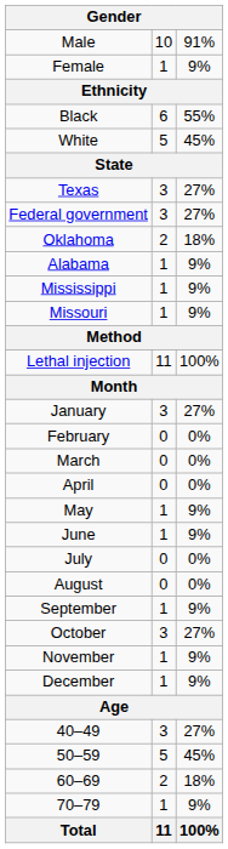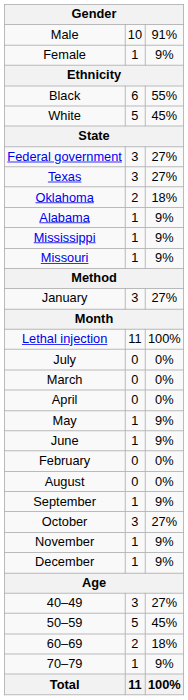 <table class="wikitable" style="text-align:center;">
 <tr>
 <th colspan="3">Gender</th>
 </tr>
 <tr>
 <td>Male</td>
 <td>10</td>
 <td>91%</td>
 </tr>
 <tr>
 <td>Female</td>
 <td>1</td>
 <td>9%</td>
 </tr>
 <tr>
 <th colspan="3">Ethnicity</th>
 </tr>
 <tr>
 <td>Black</td>
 <td>6</td>
 <td>55%</td>
 </tr>
 <tr>
 <td>White</td>
 <td>5</td>
 <td>45%</td>
 </tr>
 <tr>
 <th colspan="3">State</th>
 </tr>
 <tr>
-<td><a href='#'>Texas</a></td>
+<td><a href='#'>Federal government</a></td>
 <td>3</td>
 <td>27%</td>
 </tr>
 <tr>
-<td><a href='#'>Federal government</a></td>
+<td><a href='#'>Texas</a></td>
 <td>3</td>
 <td>27%</td>
 </tr>
 <tr>
 <td><a href='#'>Oklahoma</a></td>
 <td>2</td>
 <td>18%</td>
 </tr>
 <tr>
 <td><a href='#'>Alabama</a></td>
 <td>1</td>
 <td>9%</td>
 </tr>
 <tr>
 <td><a href='#'>Mississippi</a></td>
 <td>1</td>
 <td>9%</td>
 </tr>
 <tr>
 <td><a href='#'>Missouri</a></td>
 <td>1</td>
 <td>9%</td>
 </tr>
 <tr>
 <th colspan="3">Method</th>
 </tr>
 <tr>
+<td>January</td>
+<td>3</td>
+<td>27%</td>
+</tr>
+<tr>
+<th colspan="3">Month</th>
+</tr>
+<tr>
 <td><a href='#'>Lethal injection</a></td>
 <td>11</td>
 <td>100%</td>
 </tr>
 <tr>
-<th colspan="3">Month</th>
-</tr>
-<tr>
-<td>January</td>
-<td>3</td>
-<td>27%</td>
-</tr>
-<tr>
-<td>February</td>
+<td>July</td>
 <td>0</td>
 <td>0%</td>
 </tr>
 <tr>
 <td>March</td>
 <td>0</td>
 <td>0%</td>
 </tr>
 <tr>
 <td>April</td>
 <td>0</td>
 <td>0%</td>
 </tr>
 <tr>
 <td>May</td>
 <td>1</td>
 <td>9%</td>
 </tr>
 <tr>
 <td>June</td>
 <td>1</td>
 <td>9%</td>
 </tr>
 <tr>
-<td>July</td>
+<td>February</td>
 <td>0</td>
 <td>0%</td>
 </tr>
 <tr>
 <td>August</td>
 <td>0</td>
 <td>0%</td>
 </tr>
 <tr>
 <td>September</td>
 <td>1</td>
 <td>9%</td>
 </tr>
 <tr>
 <td>October</td>
 <td>3</td>
 <td>27%</td>
 </tr>
 <tr>
 <td>November</td>
 <td>1</td>
 <td>9%</td>
 </tr>
 <tr>
 <td>December</td>
 <td>1</td>
 <td>9%</td>
 </tr>
 <tr>
 <th colspan="3">Age</th>
 </tr>
 <tr>
 <td>40–49</td>
 <td>3</td>
 <td>27%</td>
 </tr>
 <tr>
 <td>50–59</td>
 <td>5</td>
 <td>45%</td>
 </tr>
 <tr>
 <td>60–69</td>
 <td>2</td>
 <td>18%</td>
 </tr>
 <tr>
 <td>70–79</td>
 <td>1</td>
 <td>9%</td>
 </tr>
 <tr>
 <th>Total</th>
 <th>11</th>
 <th>100%</th>
 </tr>
 </table>
